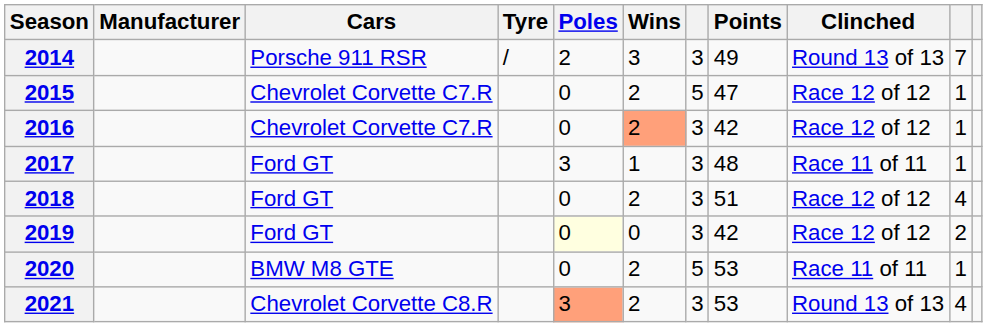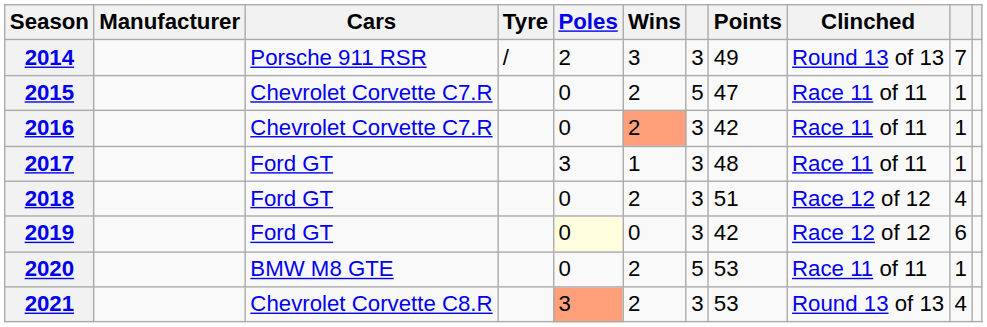 <table class="wikitable">
 <tr>
 <th>Season</th>
 <th>Manufacturer</th>
 <th>Cars</th>
 <th>Tyre</th>
 <th><a href='#'>Poles</a></th>
 <th>Wins</th>
 <th></th>
 <th>Points</th>
 <th>Clinched</th>
 <th></th>
 <th></th>
 </tr>
 <tr>
 <th><a href='#'>2014</a></th>
 <td></td>
 <td><a href='#'>Porsche 911 RSR</a></td>
 <td>/</td>
 <td>2</td>
 <td>3</td>
 <td>3</td>
 <td>49</td>
 <td><a href='#'>Round 13</a> of 13</td>
 <td>7</td>
 <td></td>
 </tr>
 <tr>
 <th><a href='#'>2015</a></th>
 <td></td>
 <td><a href='#'>Chevrolet Corvette C7.R</a></td>
 <td></td>
 <td>0</td>
 <td>2</td>
 <td>5</td>
 <td>47</td>
-<td><a href='#'>Race 12</a> of 12</td>
+<td><a href='#'>Race 11</a> of 11</td>
 <td>1</td>
 <td></td>
 </tr>
 <tr>
 <th><a href='#'>2016</a></th>
 <td></td>
 <td><a href='#'>Chevrolet Corvette C7.R</a></td>
 <td></td>
 <td>0</td>
 <td style="background: lightsalmon;">2</td>
 <td>3</td>
 <td>42</td>
-<td><a href='#'>Race 12</a> of 12</td>
+<td><a href='#'>Race 11</a> of 11</td>
 <td>1</td>
 <td></td>
 </tr>
 <tr>
 <th><a href='#'>2017</a></th>
 <td></td>
 <td><a href='#'>Ford GT</a></td>
 <td></td>
 <td>3</td>
 <td>1</td>
 <td>3</td>
 <td>48</td>
 <td><a href='#'>Race 11</a> of 11</td>
 <td>1</td>
 <td></td>
 </tr>
 <tr>
 <th><a href='#'>2018</a></th>
 <td></td>
 <td><a href='#'>Ford GT</a></td>
 <td></td>
 <td>0</td>
 <td>2</td>
 <td>3</td>
 <td>51</td>
 <td><a href='#'>Race 12</a> of 12</td>
 <td>4</td>
 <td></td>
 </tr>
 <tr>
 <th><a href='#'>2019</a></th>
 <td></td>
 <td><a href='#'>Ford GT</a></td>
 <td></td>
 <td style="background: lightyellow;">0</td>
 <td>0</td>
 <td>3</td>
 <td>42</td>
 <td><a href='#'>Race 12</a> of 12</td>
-<td>2</td>
+<td>6</td>
 <td></td>
 </tr>
 <tr>
 <th><a href='#'>2020</a></th>
 <td></td>
 <td><a href='#'>BMW M8 GTE</a></td>
 <td></td>
 <td>0</td>
 <td>2</td>
 <td>5</td>
 <td>53</td>
 <td><a href='#'>Race 11</a> of 11</td>
 <td>1</td>
 <td></td>
 </tr>
 <tr>
 <th><a href='#'>2021</a></th>
 <td></td>
 <td><a href='#'>Chevrolet Corvette C8.R</a></td>
 <td></td>
 <td style="background: lightsalmon;">3</td>
 <td>2</td>
 <td>3</td>
 <td>53</td>
 <td><a href='#'>Round 13</a> of 13</td>
 <td>4</td>
 <td></td>
 </tr>
 </table>
